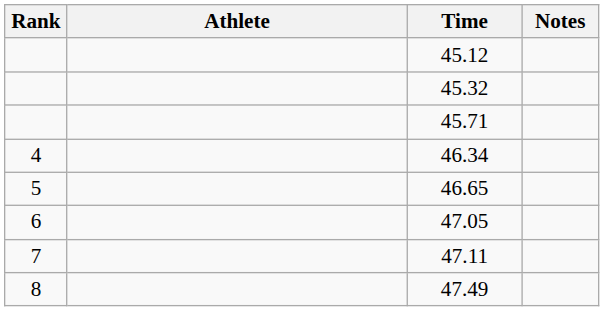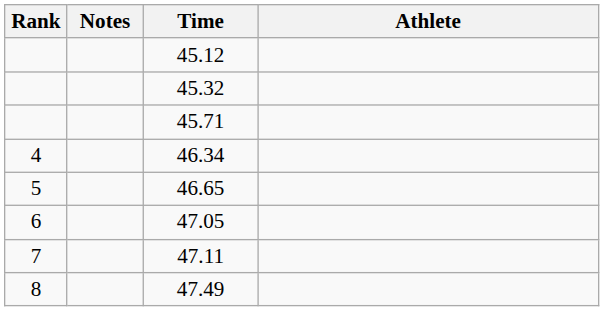 <table class="wikitable" style="text-align:center">
 <tr>
 <th width=40>Rank</th>
+<th width=50>Notes</th>
+<th width=80>Time</th>
 <th width=250>Athlete</th>
-<th width=80>Time</th>
-<th width=50>Notes</th>
 </tr>
 <tr>
 <td></td>
+<td></td>
+<td>45.12</td>
 <td align=left></td>
-<td>45.12</td>
-<td></td>
 </tr>
 <tr>
 <td></td>
+<td></td>
+<td>45.32</td>
 <td align=left></td>
-<td>45.32</td>
-<td></td>
 </tr>
 <tr>
 <td></td>
+<td></td>
+<td>45.71</td>
 <td align=left></td>
-<td>45.71</td>
-<td></td>
 </tr>
 <tr>
 <td>4</td>
+<td></td>
+<td>46.34</td>
 <td align=left></td>
-<td>46.34</td>
-<td></td>
 </tr>
 <tr>
 <td>5</td>
+<td></td>
+<td>46.65</td>
 <td align=left></td>
-<td>46.65</td>
-<td></td>
 </tr>
 <tr>
 <td>6</td>
+<td></td>
+<td>47.05</td>
 <td align=left></td>
-<td>47.05</td>
-<td></td>
 </tr>
 <tr>
 <td>7</td>
+<td></td>
+<td>47.11</td>
 <td align=left></td>
-<td>47.11</td>
-<td></td>
 </tr>
 <tr>
 <td>8</td>
+<td></td>
+<td>47.49</td>
 <td align=left></td>
-<td>47.49</td>
-<td></td>
 </tr>
 </table>
